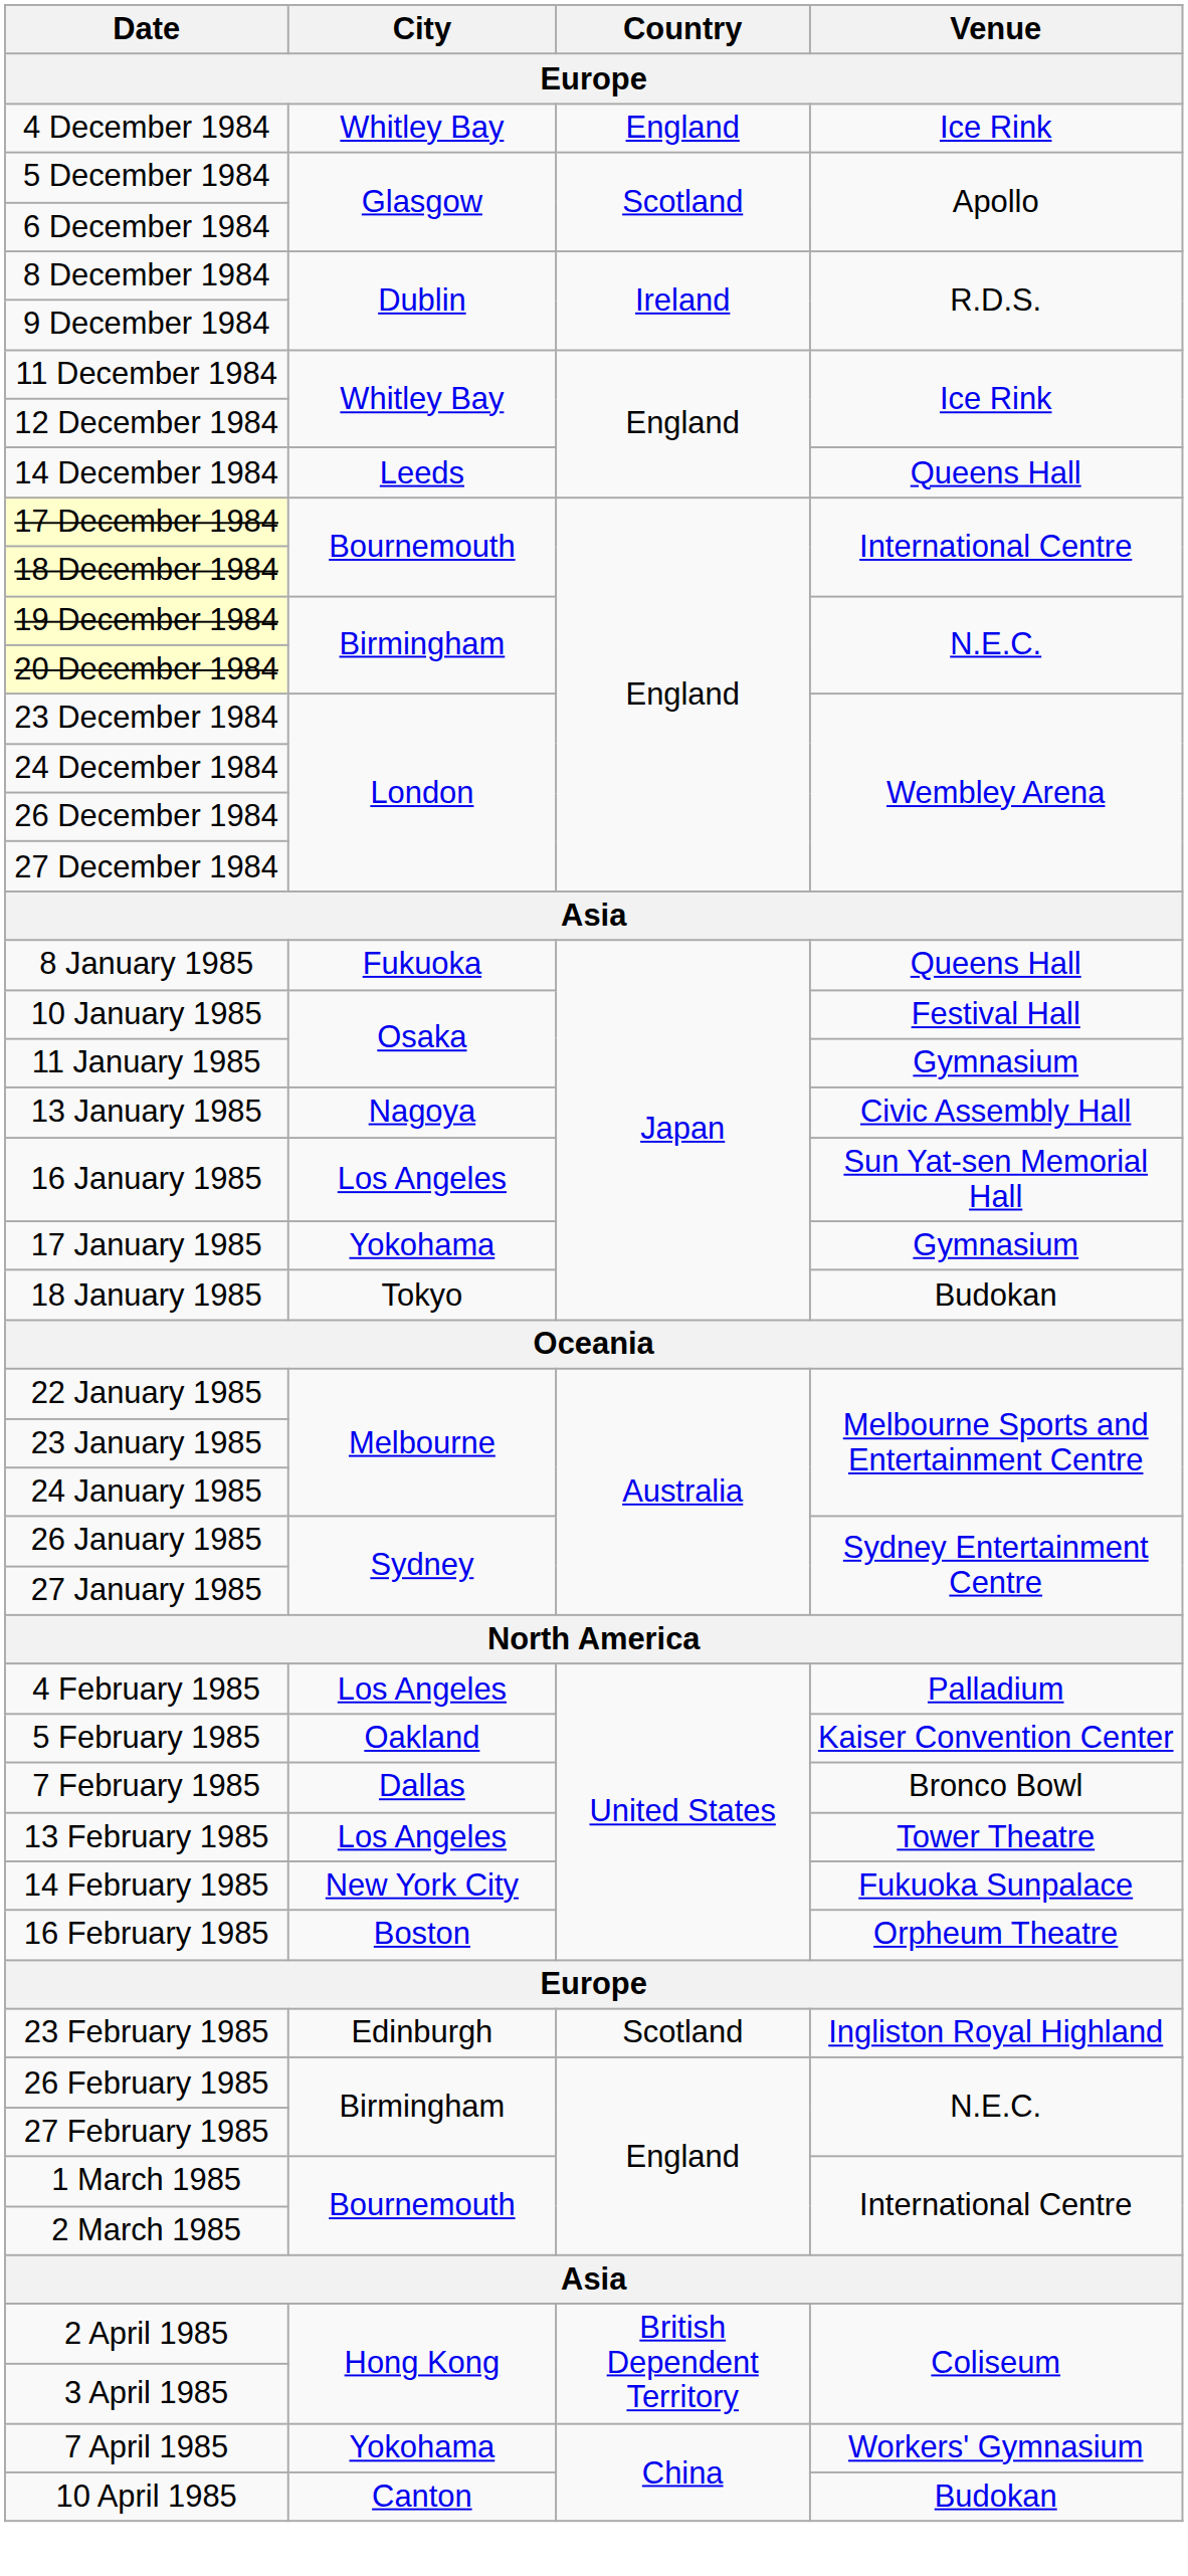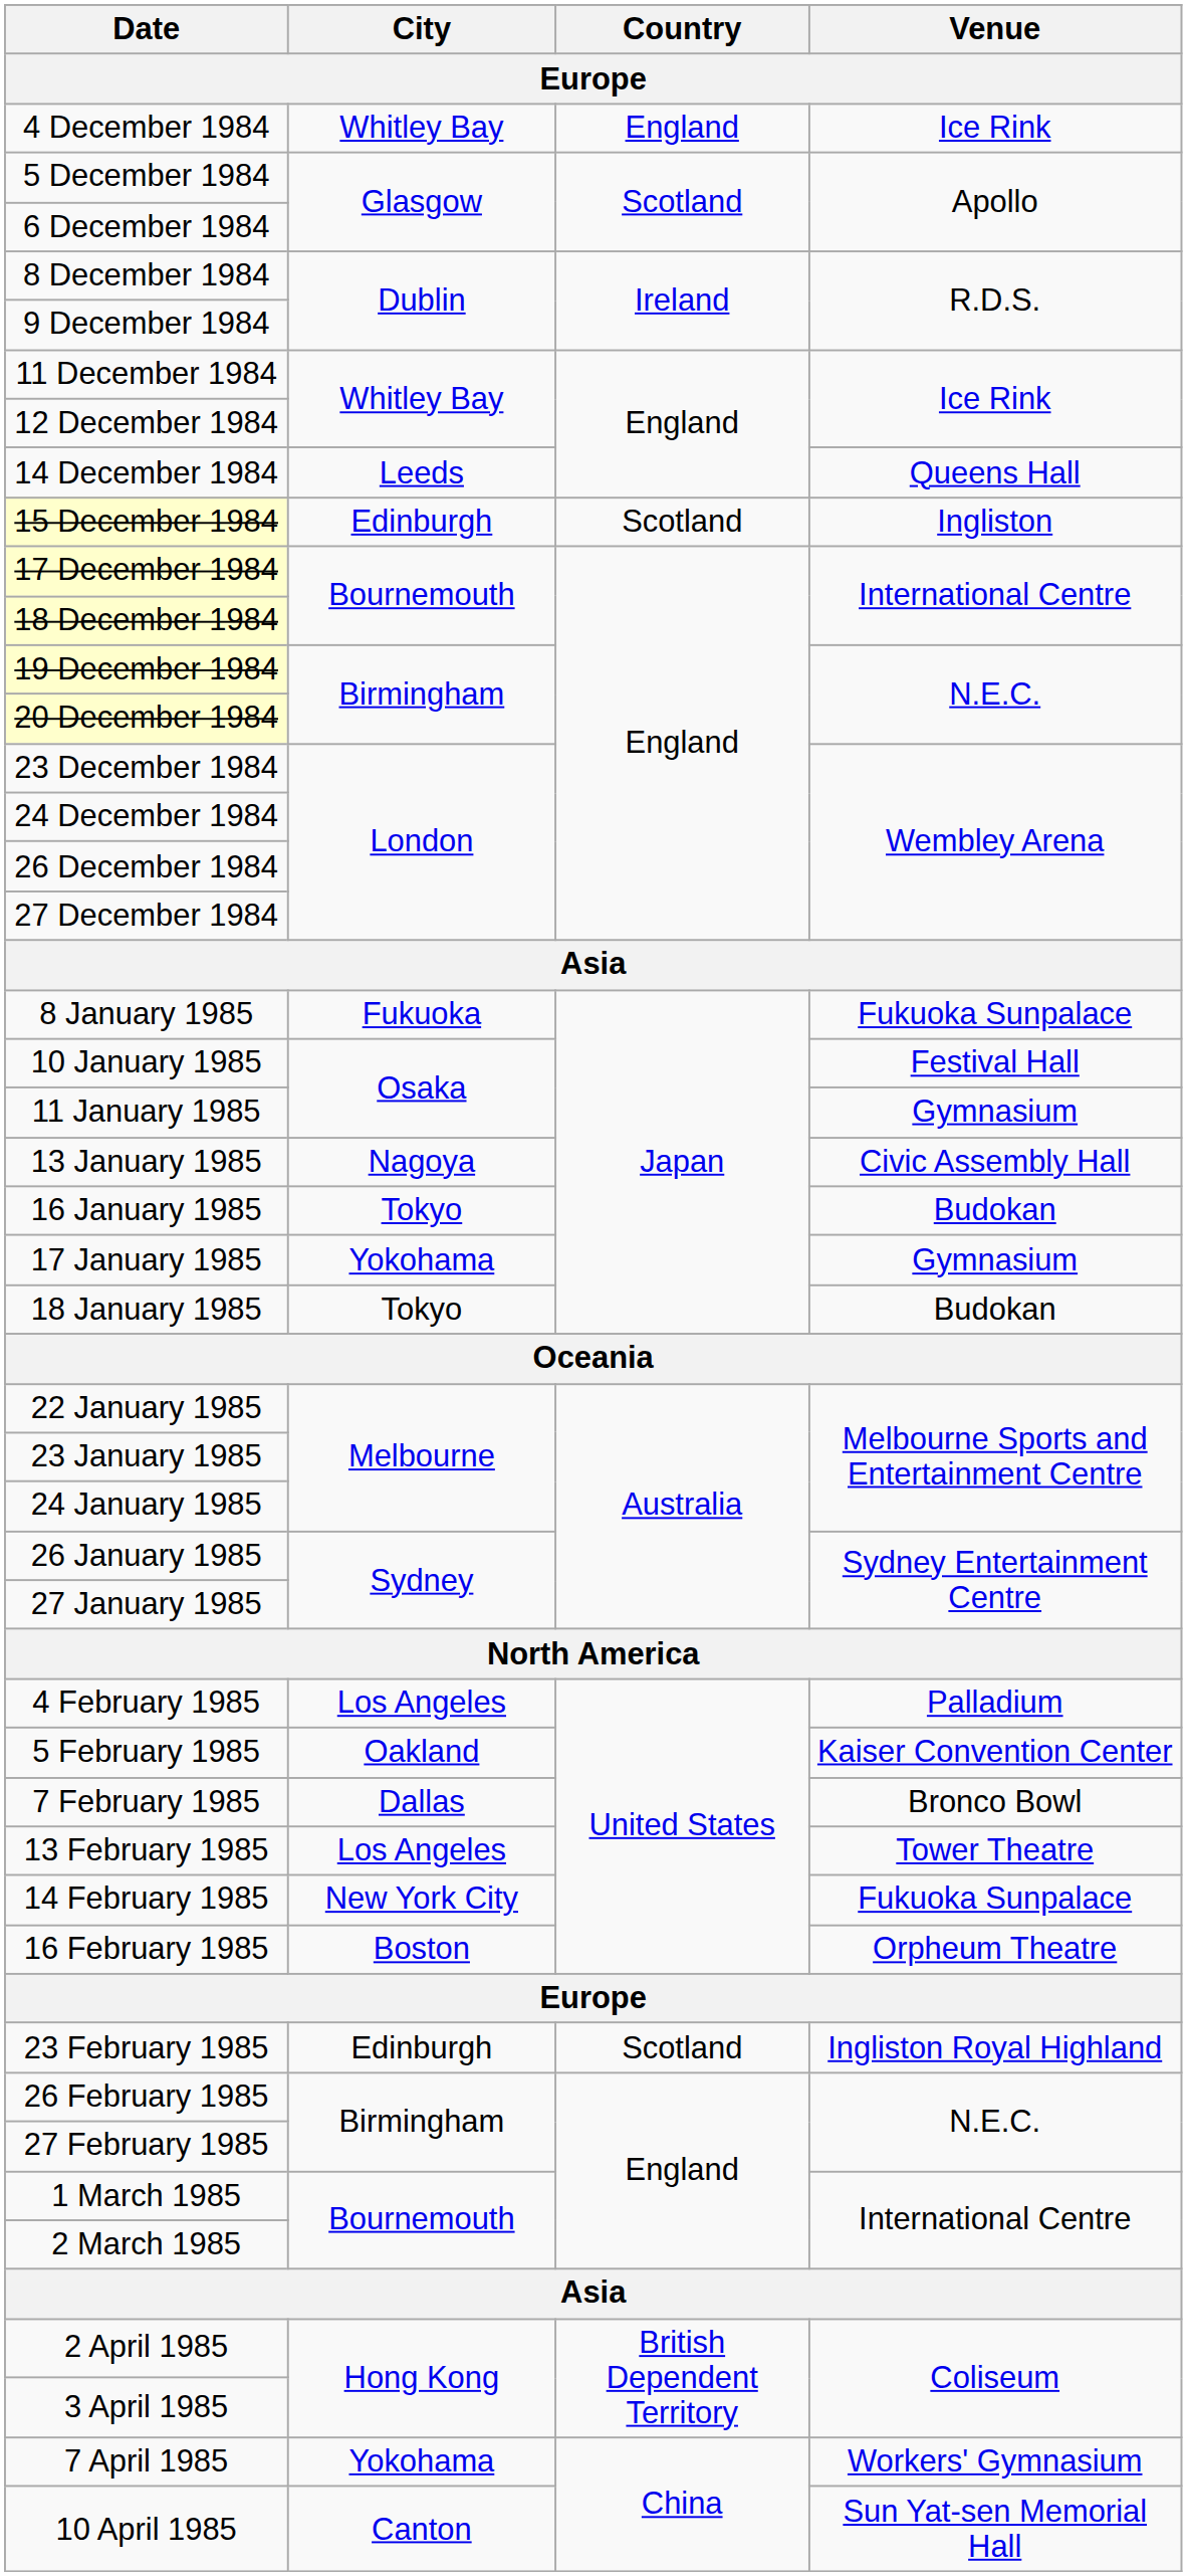 <table class="wikitable" style="text-align:center;">
 <tr>
 <th style="width:12em;">Date</th>
 <th style="width:10em;">City</th>
 <th style="width:10em;">Country</th>
 <th style="width:16em;">Venue</th>
 </tr>
 <tr>
 <th colspan="4">Europe</th>
 </tr>
 <tr>
 <td>4 December 1984</td>
 <td><a href='#'>Whitley Bay</a></td>
 <td><a href='#'>England</a></td>
 <td><a href='#'>Ice Rink</a></td>
 </tr>
 <tr>
 <td>5 December 1984</td>
 <td rowspan="2"><a href='#'>Glasgow</a></td>
 <td rowspan="2"><a href='#'>Scotland</a></td>
 <td rowspan="2">Apollo</td>
 </tr>
 <tr>
 <td>6 December 1984</td>
 </tr>
 <tr>
 <td>8 December 1984</td>
 <td rowspan="2"><a href='#'>Dublin</a></td>
 <td rowspan="2"><a href='#'>Ireland</a></td>
 <td rowspan="2">R.D.S.</td>
 </tr>
 <tr>
 <td>9 December 1984</td>
 </tr>
 <tr>
 <td>11 December 1984</td>
 <td rowspan="2"><a href='#'>Whitley Bay</a></td>
 <td rowspan="3">England</td>
 <td rowspan="2"><a href='#'>Ice Rink</a></td>
 </tr>
 <tr>
 <td>12 December 1984</td>
 </tr>
 <tr>
 <td>14 December 1984</td>
 <td><a href='#'>Leeds</a></td>
 <td><a href='#'>Queens Hall</a></td>
 </tr>
 <tr>
+<td style="background:#FFFFCC;"><s>15 December 1984</s></td>
+<td><a href='#'>Edinburgh</a></td>
+<td>Scotland</td>
+<td><a href='#'>Ingliston</a></td>
+</tr>
+<tr>
 <td style="background:#FFFFCC;"><s>17 December 1984</s></td>
 <td rowspan="2"><a href='#'>Bournemouth</a></td>
 <td rowspan="8">England</td>
 <td rowspan="2"><a href='#'>International Centre</a></td>
 </tr>
 <tr>
 <td style="background:#FFFFCC;"><s>18 December 1984</s></td>
 </tr>
 <tr>
 <td style="background:#FFFFCC;"><s>19 December 1984</s></td>
 <td rowspan="2"><a href='#'>Birmingham</a></td>
 <td rowspan="2"><a href='#'>N.E.C.</a></td>
 </tr>
 <tr>
 <td style="background:#FFFFCC;"><s>20 December 1984</s></td>
 </tr>
 <tr>
 <td>23 December 1984</td>
 <td rowspan="4"><a href='#'>London</a></td>
 <td rowspan="4"><a href='#'>Wembley Arena</a></td>
 </tr>
 <tr>
 <td>24 December 1984</td>
 </tr>
 <tr>
 <td>26 December 1984</td>
 </tr>
 <tr>
 <td>27 December 1984</td>
 </tr>
 <tr>
 <th colspan="4">Asia</th>
 </tr>
 <tr>
 <td>8 January 1985</td>
 <td><a href='#'>Fukuoka</a></td>
 <td rowspan="7"><a href='#'>Japan</a></td>
-<td><a href='#'>Queens Hall</a></td>
+<td><a href='#'>Fukuoka Sunpalace</a></td>
 </tr>
 <tr>
 <td>10 January 1985</td>
 <td rowspan="2"><a href='#'>Osaka</a></td>
 <td><a href='#'>Festival Hall</a></td>
 </tr>
 <tr>
 <td>11 January 1985</td>
 <td><a href='#'>Gymnasium</a></td>
 </tr>
 <tr>
 <td>13 January 1985</td>
 <td><a href='#'>Nagoya</a></td>
 <td><a href='#'>Civic Assembly Hall</a></td>
 </tr>
 <tr>
 <td>16 January 1985</td>
-<td><a href='#'>Los Angeles</a></td>
-<td><a href='#'>Sun Yat-sen Memorial Hall</a></td>
+<td><a href='#'>Tokyo</a></td>
+<td><a href='#'>Budokan</a></td>
 </tr>
 <tr>
 <td>17 January 1985</td>
 <td><a href='#'>Yokohama</a></td>
 <td><a href='#'>Gymnasium</a></td>
 </tr>
 <tr>
 <td>18 January 1985</td>
 <td>Tokyo</td>
 <td>Budokan</td>
 </tr>
 <tr>
 <th colspan="4">Oceania</th>
 </tr>
 <tr>
 <td>22 January 1985</td>
 <td rowspan="3"><a href='#'>Melbourne</a></td>
 <td rowspan="5"><a href='#'>Australia</a></td>
 <td rowspan="3"><a href='#'>Melbourne Sports and Entertainment Centre</a></td>
 </tr>
 <tr>
 <td>23 January 1985</td>
 </tr>
 <tr>
 <td>24 January 1985</td>
 </tr>
 <tr>
 <td>26 January 1985</td>
 <td rowspan="2"><a href='#'>Sydney</a></td>
 <td rowspan="2"><a href='#'>Sydney Entertainment Centre</a></td>
 </tr>
 <tr>
 <td>27 January 1985</td>
 </tr>
 <tr>
 <th colspan="4">North America</th>
 </tr>
 <tr>
 <td>4 February 1985</td>
 <td><a href='#'>Los Angeles</a></td>
 <td rowspan="6"><a href='#'>United States</a></td>
 <td><a href='#'>Palladium</a></td>
 </tr>
 <tr>
 <td>5 February 1985</td>
 <td><a href='#'>Oakland</a></td>
 <td><a href='#'>Kaiser Convention Center</a></td>
 </tr>
 <tr>
 <td>7 February 1985</td>
 <td><a href='#'>Dallas</a></td>
 <td>Bronco Bowl</td>
 </tr>
 <tr>
 <td>13 February 1985</td>
 <td><a href='#'>Los Angeles</a></td>
 <td><a href='#'>Tower Theatre</a></td>
 </tr>
 <tr>
 <td>14 February 1985</td>
 <td><a href='#'>New York City</a></td>
 <td><a href='#'>Fukuoka Sunpalace</a></td>
 </tr>
 <tr>
 <td>16 February 1985</td>
 <td><a href='#'>Boston</a></td>
 <td><a href='#'>Orpheum Theatre</a></td>
 </tr>
 <tr>
 <th colspan="4">Europe</th>
 </tr>
 <tr>
 <td>23 February 1985</td>
 <td>Edinburgh</td>
 <td>Scotland</td>
 <td><a href='#'>Ingliston Royal Highland</a></td>
 </tr>
 <tr>
 <td>26 February 1985</td>
 <td rowspan="2">Birmingham</td>
 <td rowspan="4">England</td>
 <td rowspan="2">N.E.C.</td>
 </tr>
 <tr>
 <td>27 February 1985</td>
 </tr>
 <tr>
 <td>1 March 1985</td>
 <td rowspan="2"><a href='#'>Bournemouth</a></td>
 <td rowspan="2">International Centre</td>
 </tr>
 <tr>
 <td>2 March 1985</td>
 </tr>
 <tr>
 <th colspan="4">Asia</th>
 </tr>
 <tr>
 <td>2 April 1985</td>
 <td rowspan="2"><a href='#'>Hong Kong</a></td>
 <td rowspan="2"><a href='#'>British Dependent Territory</a></td>
 <td rowspan="2"><a href='#'>Coliseum</a></td>
 </tr>
 <tr>
 <td>3 April 1985</td>
 </tr>
 <tr>
 <td>7 April 1985</td>
 <td><a href='#'>Yokohama</a></td>
 <td rowspan="2"><a href='#'>China</a></td>
 <td><a href='#'>Workers' Gymnasium</a></td>
 </tr>
 <tr>
 <td>10 April 1985</td>
 <td><a href='#'>Canton</a></td>
-<td><a href='#'>Budokan</a></td>
+<td><a href='#'>Sun Yat-sen Memorial Hall</a></td>
 </tr>
 </table>
